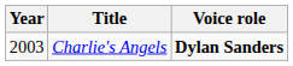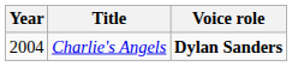 <table class="wikitable sortable">
 <tr>
 <th>Year</th>
 <th>Title</th>
 <th>Voice role</th>
 </tr>
 <tr>
-<td>2003</td>
+<td>2004</td>
 <td><em><a href='#'>Charlie's Angels</a></em></td>
 <td><strong>Dylan Sanders</strong></td>
 </tr>
 </table>
